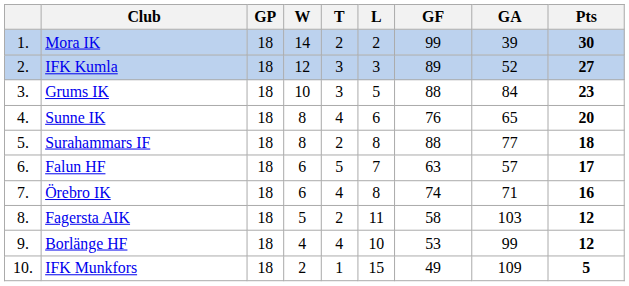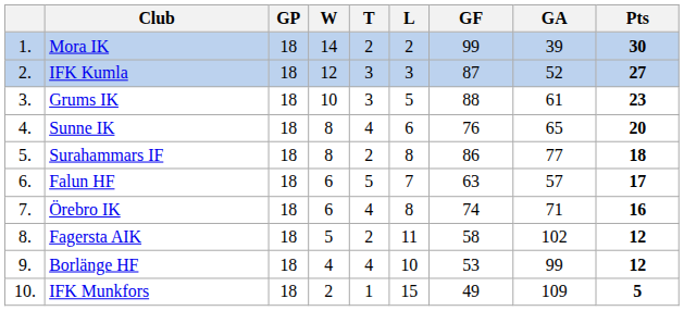 <table class="wikitable">
 <tr>
 <th width="30"></th>
 <th width="200">Club</th>
 <th width="30">GP</th>
 <th width="30">W</th>
 <th width="30">T</th>
 <th width="30">L</th>
 <th width="70">GF</th>
 <th width="70">GA</th>
 <th width="70">Pts</th>
 </tr>
 <tr bgcolor="#BCD2EE" align="center">
 <td>1.</td>
 <td align="left"><a href='#'>Mora IK</a></td>
 <td>18</td>
 <td>14</td>
 <td>2</td>
 <td>2</td>
 <td>99</td>
 <td>39</td>
 <td><strong>30</strong></td>
 </tr>
 <tr bgcolor="#BCD2EE" align="center">
 <td>2.</td>
 <td align="left"><a href='#'>IFK Kumla</a></td>
 <td>18</td>
 <td>12</td>
 <td>3</td>
 <td>3</td>
-<td>89</td>
+<td>87</td>
 <td>52</td>
 <td><strong>27</strong></td>
 </tr>
 <tr bgcolor="#FFFFFF" align="center">
 <td>3.</td>
 <td align="left"><a href='#'>Grums IK</a></td>
 <td>18</td>
 <td>10</td>
 <td>3</td>
 <td>5</td>
 <td>88</td>
-<td>84</td>
+<td>61</td>
 <td><strong>23</strong></td>
 </tr>
 <tr bgcolor="#FFFFFF" align="center">
 <td>4.</td>
 <td align="left"><a href='#'>Sunne IK</a></td>
 <td>18</td>
 <td>8</td>
 <td>4</td>
 <td>6</td>
 <td>76</td>
 <td>65</td>
 <td><strong>20</strong></td>
 </tr>
 <tr bgcolor="#FFFFFF" align="center">
 <td>5.</td>
 <td align="left"><a href='#'>Surahammars IF</a></td>
 <td>18</td>
 <td>8</td>
 <td>2</td>
 <td>8</td>
-<td>88</td>
+<td>86</td>
 <td>77</td>
 <td><strong>18</strong></td>
 </tr>
 <tr bgcolor="#FFFFFF" align="center">
 <td>6.</td>
 <td align="left"><a href='#'>Falun HF</a></td>
 <td>18</td>
 <td>6</td>
 <td>5</td>
 <td>7</td>
 <td>63</td>
 <td>57</td>
 <td><strong>17</strong></td>
 </tr>
 <tr bgcolor="#FFFFFF" align="center">
 <td>7.</td>
 <td align="left"><a href='#'>Örebro IK</a></td>
 <td>18</td>
 <td>6</td>
 <td>4</td>
 <td>8</td>
 <td>74</td>
 <td>71</td>
 <td><strong>16</strong></td>
 </tr>
 <tr bgcolor="#FFFFFF" align="center">
 <td>8.</td>
 <td align="left"><a href='#'>Fagersta AIK</a></td>
 <td>18</td>
 <td>5</td>
 <td>2</td>
 <td>11</td>
 <td>58</td>
-<td>103</td>
+<td>102</td>
 <td><strong>12</strong></td>
 </tr>
 <tr bgcolor="#FFFFFF" align="center">
 <td>9.</td>
 <td align="left"><a href='#'>Borlänge HF</a></td>
 <td>18</td>
 <td>4</td>
 <td>4</td>
 <td>10</td>
 <td>53</td>
 <td>99</td>
 <td><strong>12</strong></td>
 </tr>
 <tr bgcolor="#FFFFFF" align="center">
 <td>10.</td>
 <td align="left"><a href='#'>IFK Munkfors</a></td>
 <td>18</td>
 <td>2</td>
 <td>1</td>
 <td>15</td>
 <td>49</td>
 <td>109</td>
 <td><strong>5</strong></td>
 </tr>
 </table>
